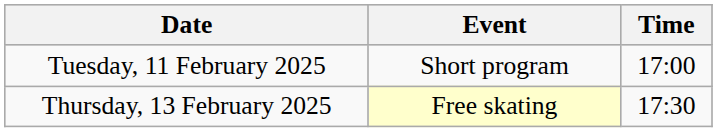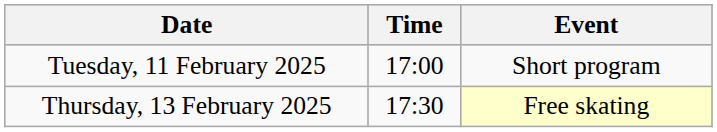 <table class = "wikitable" style="text-align:center;">
 <tr>
 <th width=220>Date</th>
+<th width=50>Time</th>
 <th width=150>Event</th>
-<th width=50>Time</th>
 </tr>
 <tr>
 <td>Tuesday, 11 February 2025</td>
+<td>17:00</td>
 <td>Short program</td>
-<td>17:00</td>
 </tr>
 <tr>
 <td>Thursday, 13 February 2025</td>
+<td>17:30</td>
 <td bgcolor=ffffcc>Free skating</td>
-<td>17:30</td>
 </tr>
 </table>
